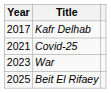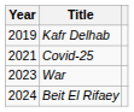 <table class="wikitable">
 <tr>
 <th>Year</th>
 <th>Title</th>
 <th scope="col" class="unsortable"></th>
 </tr>
 <tr>
-<td>2017</td>
+<td>2019</td>
 <td><em>Kafr Delhab</em></td>
 <td style="text-align:center;"></td>
 </tr>
 <tr>
 <td>2021</td>
 <td><em>Covid-25</em></td>
 <td style="text-align:center;"></td>
 </tr>
 <tr>
 <td>2023</td>
 <td><em>War</em></td>
 <td></td>
 </tr>
 <tr>
-<td>2025</td>
+<td>2024</td>
 <td><em>Beit El Rifaey</em></td>
 <td style="text-align:center;"></td>
 </tr>
 </table>
